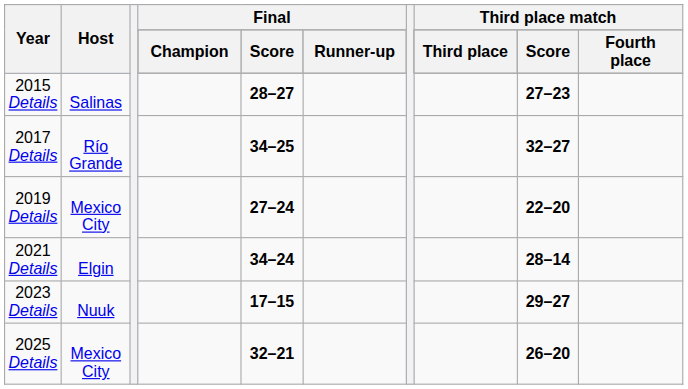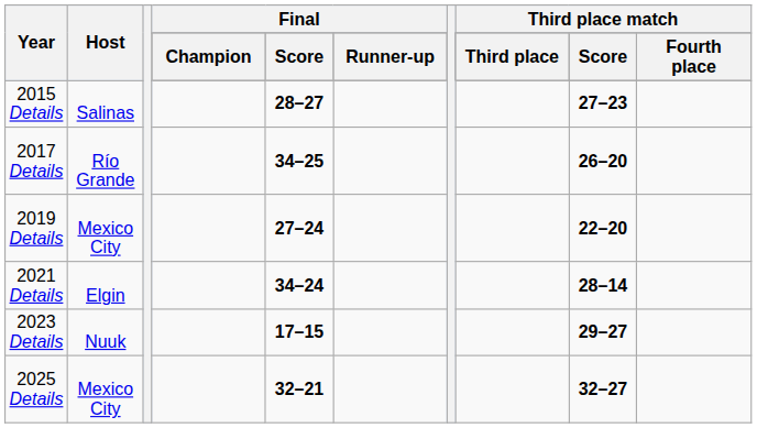 <table class="wikitable" style="font-size:90%; width: 98%; text-align: center;">
 <tr bgcolor=#C1D8FF>
 <th rowspan=2 width=5%>Year</th>
 <th rowspan=2 width=10%>Host</th>
 <th width=1% rowspan=8 bgcolor=ffffff></th>
 <th colspan=3>Final</th>
 <th width=1% rowspan=8 bgcolor=ffffff></th>
 <th colspan=3>Third place match</th>
 </tr>
 <tr bgcolor=FEF>
 <th width=15%>Champion</th>
 <th width=9%>Score</th>
 <th width=15%>Runner-up</th>
 <th width=15%>Third place</th>
 <th width=9%>Score</th>
 <th width=15%>Fourth place</th>
 </tr>
 <tr>
 <td>2015<br><em><a href='#'>Details</a></em></td>
 <td><br><a href='#'>Salinas</a></td>
 <td><strong></strong></td>
 <td><strong>28–27</strong></td>
 <td></td>
 <td></td>
 <td><strong>27–23</strong></td>
 <td></td>
 </tr>
 <tr>
 <td>2017<br><em><a href='#'>Details</a></em></td>
 <td><br><a href='#'>Río Grande</a></td>
 <td><strong></strong></td>
 <td><strong>34–25</strong></td>
 <td></td>
 <td></td>
-<td><strong>32–27</strong></td>
+<td><strong>26–20</strong></td>
 <td></td>
 </tr>
 <tr>
 <td>2019<br><em><a href='#'>Details</a></em></td>
 <td><br><a href='#'>Mexico City</a></td>
 <td><strong></strong></td>
 <td><strong>27–24</strong></td>
 <td></td>
 <td></td>
 <td><strong>22–20</strong></td>
 <td></td>
 </tr>
 <tr>
 <td>2021<br><em><a href='#'>Details</a></em></td>
 <td><br><a href='#'>Elgin</a></td>
 <td><strong></strong></td>
 <td><strong>34–24</strong></td>
 <td></td>
 <td></td>
 <td><strong>28–14</strong></td>
 <td></td>
 </tr>
 <tr>
 <td>2023<br><em><a href='#'>Details</a></em></td>
 <td><br><a href='#'>Nuuk</a></td>
 <td><strong></strong></td>
 <td><strong>17–15</strong></td>
 <td></td>
 <td></td>
 <td><strong>29–27</strong></td>
 <td></td>
 </tr>
 <tr>
 <td>2025<br><em><a href='#'>Details</a></em></td>
 <td><br><a href='#'>Mexico City</a></td>
 <td><strong></strong></td>
 <td><strong>32–21</strong></td>
 <td></td>
 <td></td>
-<td><strong>26–20</strong></td>
+<td><strong>32–27</strong></td>
 <td></td>
 </tr>
 </table>
